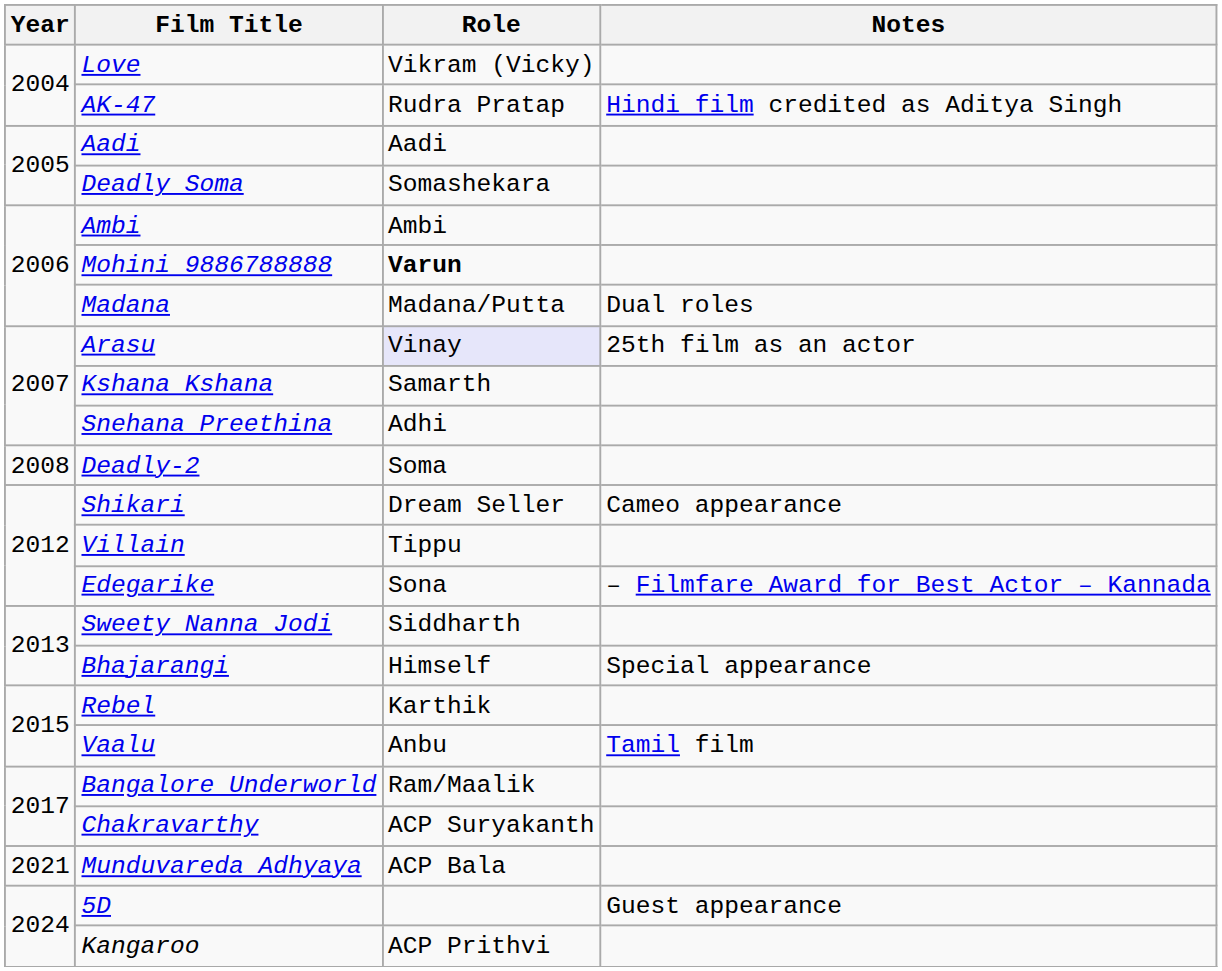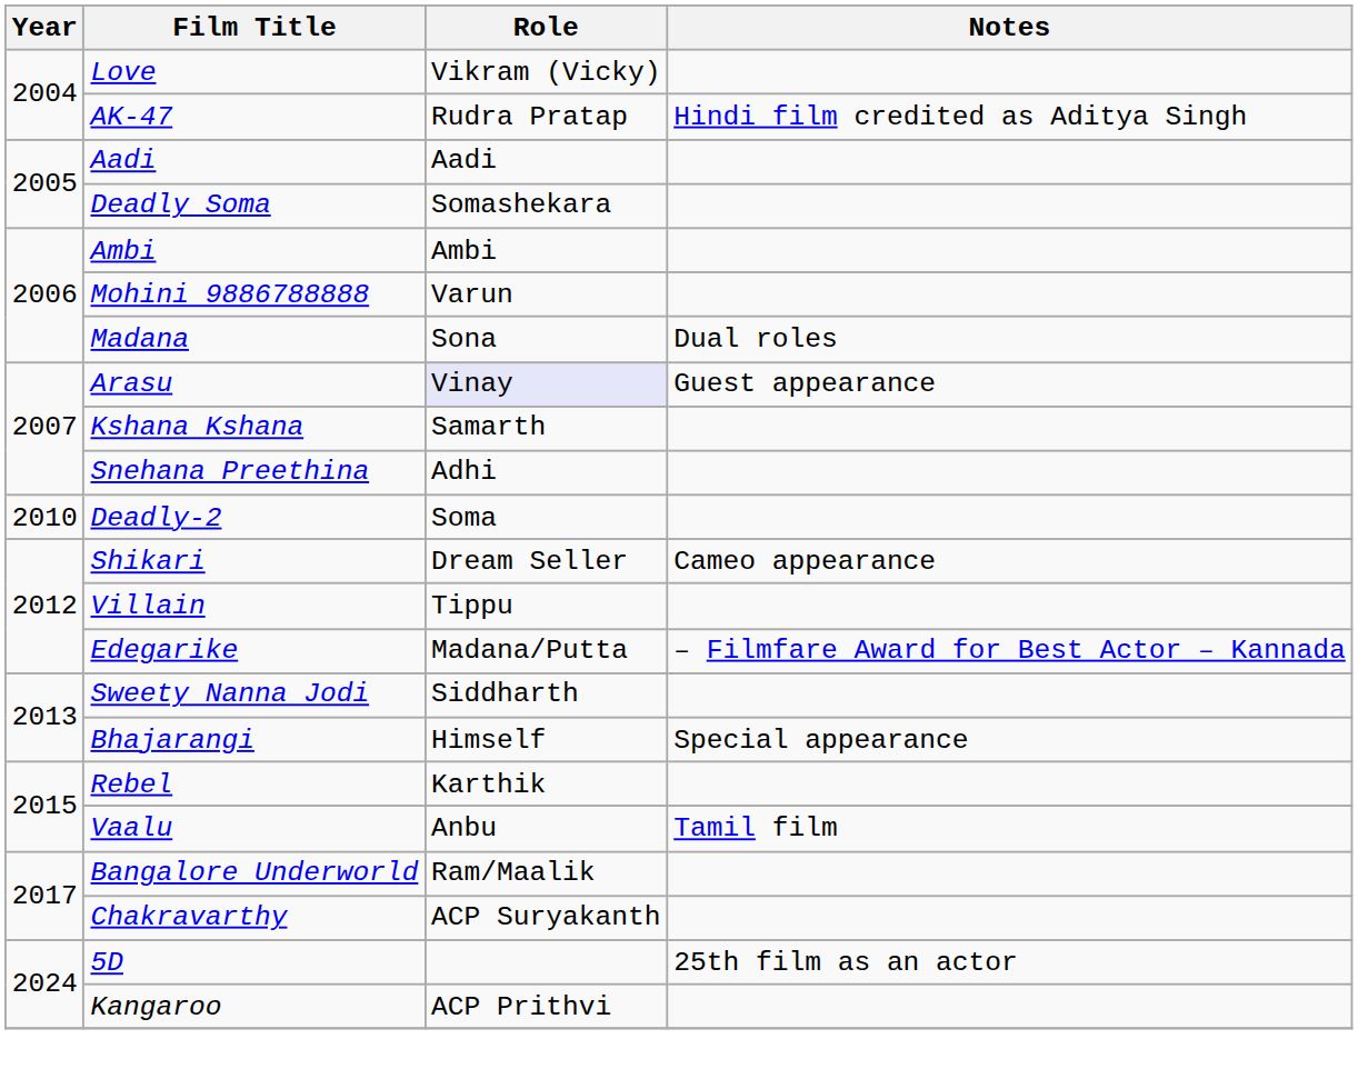 <table class="wikitable sortable">
 <tr>
 <th>Year</th>
 <th>Film Title</th>
 <th>Role</th>
 <th>Notes</th>
 </tr>
 <tr>
 <td rowspan="2">2004</td>
 <td><em><a href='#'>Love</a></em></td>
 <td>Vikram (Vicky)</td>
 <td></td>
 </tr>
 <tr>
 <td><em><a href='#'>AK-47</a></em></td>
 <td>Rudra Pratap</td>
 <td><a href='#'>Hindi film</a> credited as Aditya Singh</td>
 </tr>
 <tr>
 <td rowspan="2">2005</td>
 <td><em><a href='#'>Aadi</a></em></td>
 <td>Aadi</td>
 <td></td>
 </tr>
 <tr>
 <td><em><a href='#'>Deadly Soma</a></em></td>
 <td>Somashekara</td>
 <td></td>
 </tr>
 <tr>
 <td rowspan="3">2006</td>
 <td><em><a href='#'>Ambi</a></em></td>
 <td>Ambi</td>
 <td></td>
 </tr>
 <tr>
 <td><em><a href='#'>Mohini 9886788888</a></em></td>
-<td><strong>Varun</strong></td>
+<td>Varun</td>
 <td></td>
 </tr>
 <tr>
 <td><em><a href='#'>Madana</a></em></td>
-<td>Madana/Putta</td>
+<td>Sona</td>
 <td>Dual roles</td>
 </tr>
 <tr>
 <td rowspan="3">2007</td>
 <td><em><a href='#'>Arasu</a></em></td>
 <td style="background: lavender;">Vinay</td>
-<td>25th film as an actor</td>
+<td>Guest appearance</td>
 </tr>
 <tr>
 <td><em><a href='#'>Kshana Kshana</a></em></td>
 <td>Samarth</td>
 <td></td>
 </tr>
 <tr>
 <td><em><a href='#'>Snehana Preethina</a></em></td>
 <td>Adhi</td>
 <td></td>
 </tr>
 <tr>
-<td>2008</td>
+<td>2010</td>
 <td><em><a href='#'>Deadly-2</a></em></td>
 <td>Soma</td>
 <td></td>
 </tr>
 <tr>
 <td rowspan="3">2012</td>
 <td><em><a href='#'>Shikari</a></em></td>
 <td>Dream Seller</td>
 <td>Cameo appearance</td>
 </tr>
 <tr>
 <td><em><a href='#'>Villain</a></em></td>
 <td>Tippu</td>
 <td></td>
 </tr>
 <tr>
 <td><em><a href='#'>Edegarike</a></em></td>
-<td>Sona</td>
+<td>Madana/Putta</td>
 <td> –  <a href='#'>Filmfare Award for Best Actor – Kannada</a></td>
 </tr>
 <tr>
 <td rowspan="2">2013</td>
 <td><em><a href='#'>Sweety Nanna Jodi</a></em></td>
 <td>Siddharth</td>
 <td></td>
 </tr>
 <tr>
 <td><em><a href='#'>Bhajarangi</a></em></td>
 <td>Himself</td>
 <td>Special appearance</td>
 </tr>
 <tr>
 <td rowspan="2">2015</td>
 <td><em><a href='#'>Rebel</a></em></td>
 <td>Karthik</td>
 <td></td>
 </tr>
 <tr>
 <td><em><a href='#'>Vaalu</a></em></td>
 <td>Anbu</td>
 <td><a href='#'>Tamil</a> film</td>
 </tr>
 <tr>
 <td rowspan="2">2017</td>
 <td><em><a href='#'>Bangalore Underworld</a></em></td>
 <td>Ram/Maalik</td>
 <td></td>
 </tr>
 <tr>
 <td><em><a href='#'>Chakravarthy</a></em></td>
 <td>ACP Suryakanth</td>
 <td></td>
 </tr>
 <tr>
-<td>2021</td>
-<td><em><a href='#'>Munduvareda Adhyaya</a></em></td>
-<td>ACP Bala</td>
-<td></td>
-</tr>
-<tr>
 <td rowspan="2">2024</td>
 <td><em><a href='#'>5D</a></em></td>
 <td></td>
-<td>Guest appearance</td>
+<td>25th film as an actor</td>
 </tr>
 <tr>
 <td><em>Kangaroo </em></td>
 <td>ACP Prithvi</td>
 <td></td>
 </tr>
 <tr>
 </tr>
 </table>
